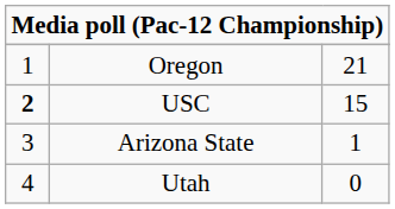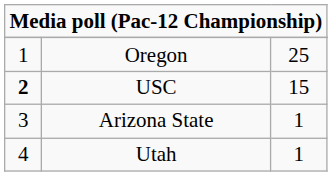 <table class="wikitable">
 <tr align="center">
 <td align="center" Colspan="3"><strong>Media poll (Pac-12 Championship)</strong></td>
 </tr>
 <tr align="center">
 </tr>
 <tr align="center">
 <td>1</td>
 <td>Oregon</td>
-<td>21</td>
+<td>25</td>
 </tr>
 <tr align="center">
 <td><strong>2</strong></td>
 <td>USC</td>
 <td>15</td>
 </tr>
 <tr align="center">
 <td>3</td>
 <td>Arizona State</td>
 <td>1</td>
 </tr>
 <tr align="center">
 <td>4</td>
 <td>Utah</td>
-<td>0</td>
+<td>1</td>
 </tr>
 </table>
